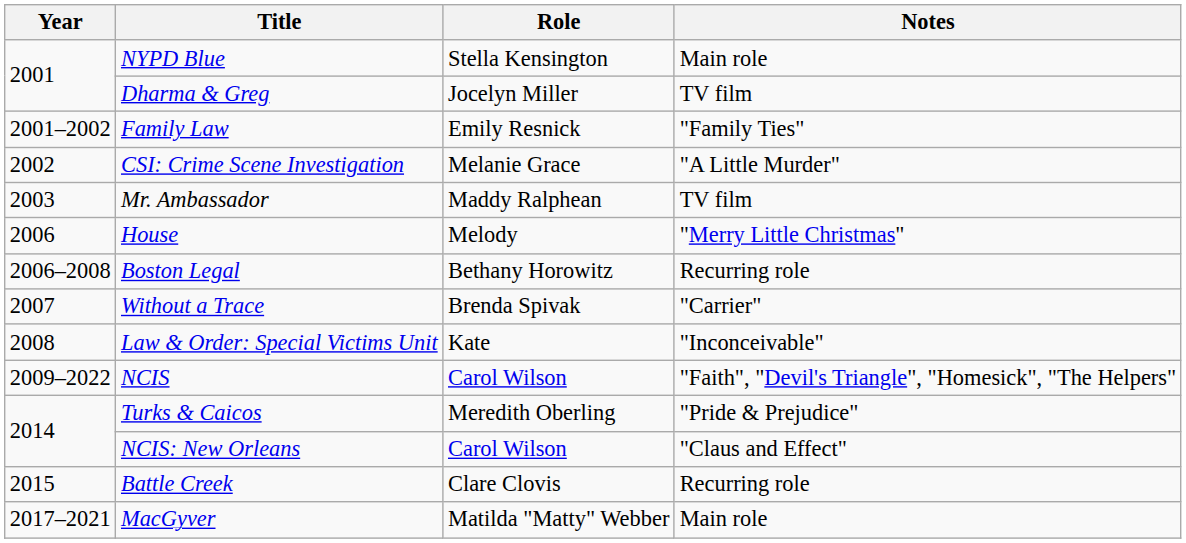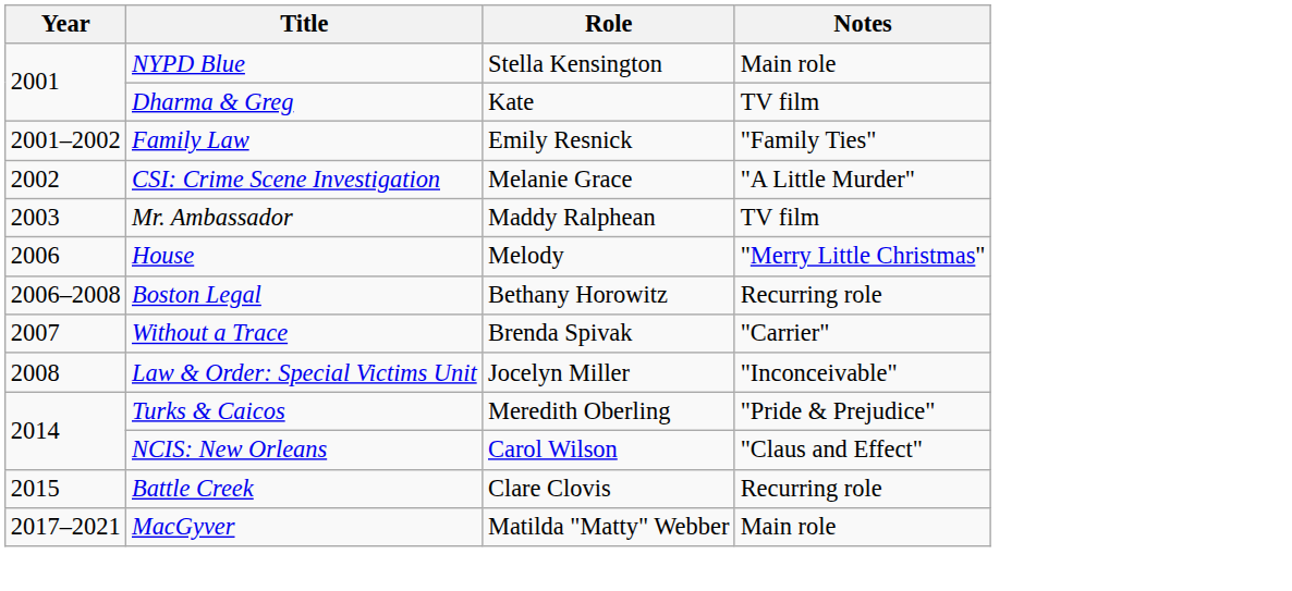 <table class="wikitable sortable">
 <tr>
 <th>Year</th>
 <th>Title</th>
 <th>Role</th>
 <th class="unsortable">Notes</th>
 </tr>
 <tr>
 <td rowspan="2">2001</td>
 <td><em><a href='#'>NYPD Blue</a></em></td>
 <td>Stella Kensington</td>
 <td>Main role</td>
 </tr>
 <tr>
 <td><em><a href='#'>Dharma & Greg</a></em></td>
-<td>Jocelyn Miller</td>
+<td>Kate</td>
 <td>TV film</td>
 </tr>
 <tr>
 <td>2001–2002</td>
 <td><em><a href='#'>Family Law</a></em></td>
 <td>Emily Resnick</td>
 <td>"Family Ties"</td>
 </tr>
 <tr>
 <td>2002</td>
 <td><em><a href='#'>CSI: Crime Scene Investigation</a></em></td>
 <td>Melanie Grace</td>
 <td>"A Little Murder"</td>
 </tr>
 <tr>
 <td>2003</td>
 <td><em>Mr. Ambassador</em></td>
 <td>Maddy Ralphean</td>
 <td>TV film</td>
 </tr>
 <tr>
 <td>2006</td>
 <td><em><a href='#'>House</a></em></td>
 <td>Melody</td>
 <td>"<a href='#'>Merry Little Christmas</a>"</td>
 </tr>
 <tr>
 <td>2006–2008</td>
 <td><em><a href='#'>Boston Legal</a></em></td>
 <td>Bethany Horowitz</td>
 <td>Recurring role</td>
 </tr>
 <tr>
 <td>2007</td>
 <td><em><a href='#'>Without a Trace</a></em></td>
 <td>Brenda Spivak</td>
 <td>"Carrier"</td>
 </tr>
 <tr>
 <td>2008</td>
 <td><em><a href='#'>Law & Order: Special Victims Unit</a></em></td>
-<td>Kate</td>
+<td>Jocelyn Miller</td>
 <td>"Inconceivable"</td>
-</tr>
-<tr>
-<td>2009–2022</td>
-<td><em><a href='#'>NCIS</a></em></td>
-<td><a href='#'>Carol Wilson</a></td>
-<td>"Faith", "<a href='#'>Devil's Triangle</a>", "Homesick", "The Helpers"</td>
 </tr>
 <tr>
 <td rowspan="2">2014</td>
 <td><em><a href='#'>Turks & Caicos</a></em></td>
 <td>Meredith Oberling</td>
 <td>"Pride & Prejudice"</td>
 </tr>
 <tr>
 <td><em><a href='#'>NCIS: New Orleans</a></em></td>
 <td><a href='#'>Carol Wilson</a></td>
 <td>"Claus and Effect"</td>
 </tr>
 <tr>
 <td>2015</td>
 <td><em><a href='#'>Battle Creek</a></em></td>
 <td>Clare Clovis</td>
 <td>Recurring role</td>
 </tr>
 <tr>
 <td>2017–2021</td>
 <td><em><a href='#'>MacGyver</a></em></td>
 <td>Matilda "Matty" Webber</td>
 <td>Main role</td>
 </tr>
 </table>
